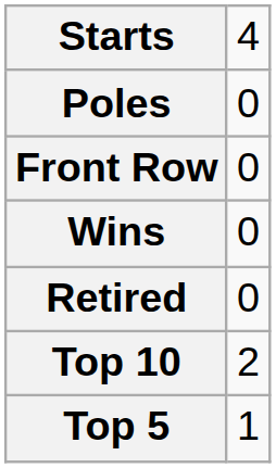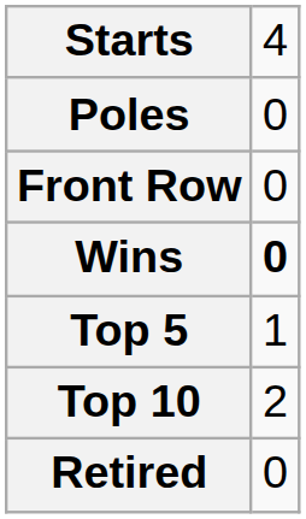 <table class="wikitable" style="text-align:center">
 <tr>
 <th>Starts</th>
 <td>4</td>
 </tr>
 <tr>
 <th>Poles</th>
 <td>0</td>
 </tr>
 <tr>
 <th>Front Row</th>
 <td>0</td>
 </tr>
 <tr>
 <th>Wins</th>
-<td>0</td>
+<td><strong>0</strong></td>
 </tr>
 <tr>
-<th>Retired</th>
-<td>0</td>
+<th>Top 5</th>
+<td>1</td>
 </tr>
 <tr>
 <th>Top 10</th>
 <td>2</td>
 </tr>
 <tr>
-<th>Top 5</th>
-<td>1</td>
+<th>Retired</th>
+<td>0</td>
 </tr>
 </table>
